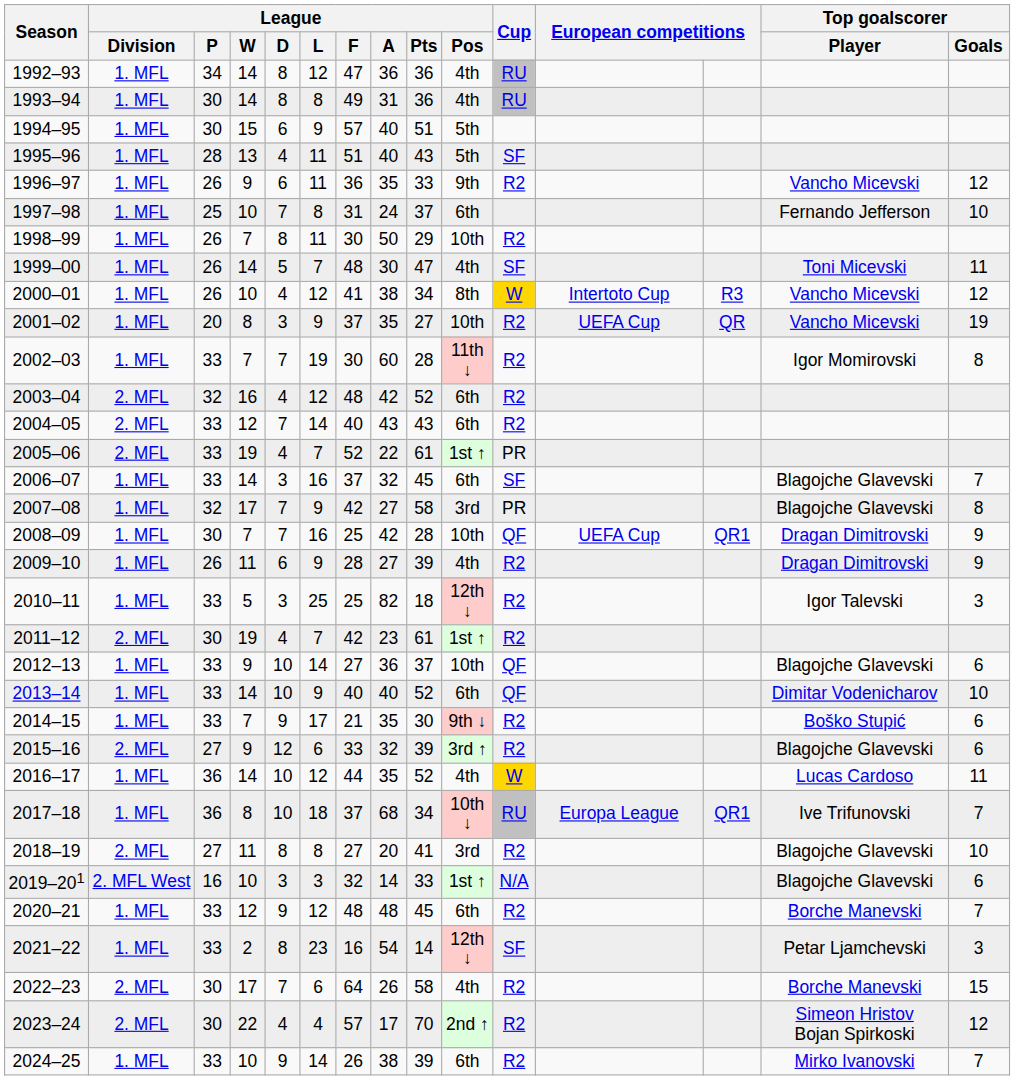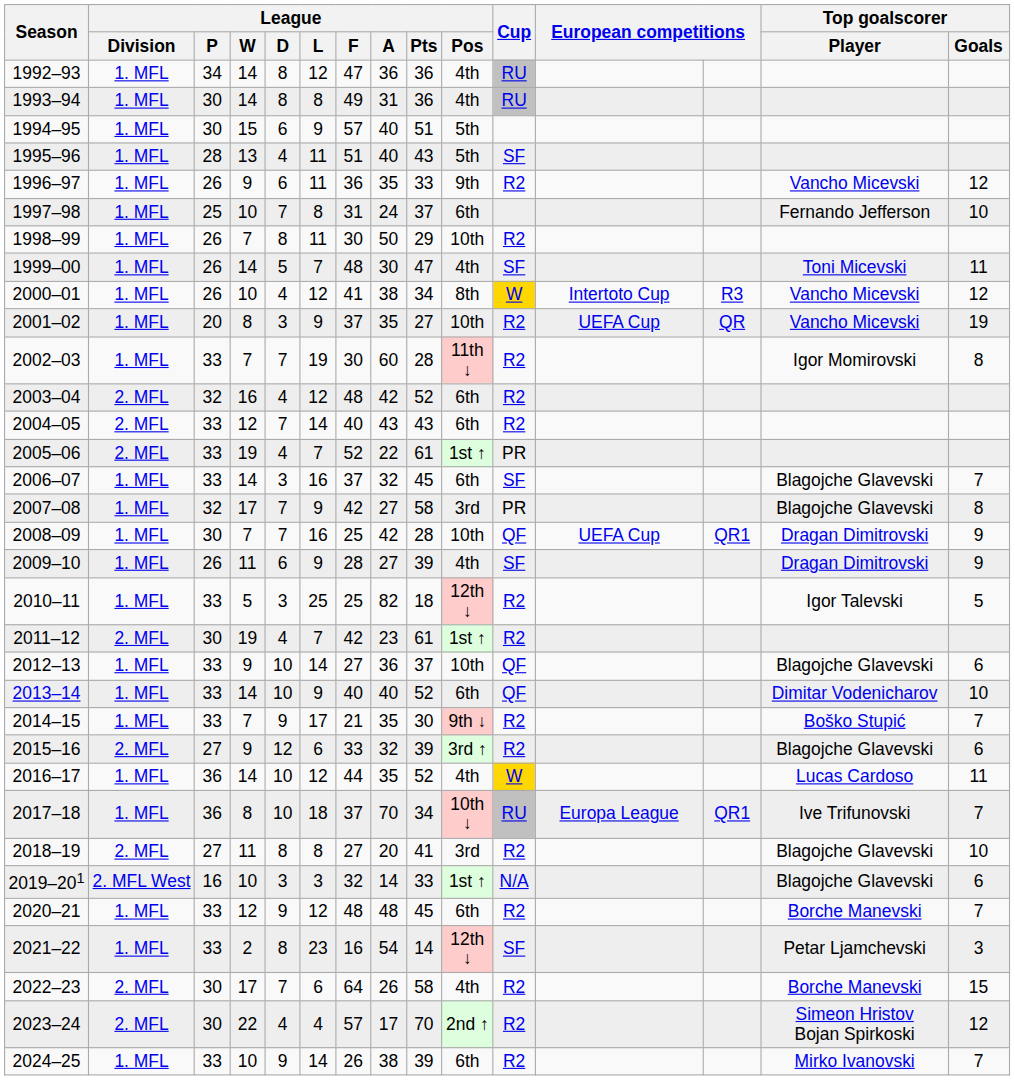 <table class="wikitable" style="text-align:center; font-size:100%">
 <tr>
 <th rowspan=2>Season</th>
 <th colspan=9>League</th>
 <th rowspan=2 width="30"><a href='#'>Cup</a></th>
 <th rowspan=2 colspan=2 width="200"><a href='#'>European competitions</a></th>
 <th colspan=2 width="220">Top goalscorer</th>
 </tr>
 <tr>
 <th>Division</th>
 <th width="25">P</th>
 <th width="25">W</th>
 <th width="25">D</th>
 <th width="25">L</th>
 <th width="25">F</th>
 <th width="25">A</th>
 <th width="25">Pts</th>
 <th width="40">Pos</th>
 <th>Player</th>
 <th>Goals</th>
 </tr>
 <tr>
 <td>1992–93</td>
 <td><a href='#'>1. MFL</a></td>
 <td>34</td>
 <td>14</td>
 <td>8</td>
 <td>12</td>
 <td>47</td>
 <td>36</td>
 <td>36</td>
 <td>4th</td>
 <td bgcolor="silver"><a href='#'>RU</a></td>
 <td></td>
 <td></td>
 <td></td>
 <td></td>
 </tr>
 <tr bgcolor=#EEEEEE>
 <td>1993–94</td>
 <td><a href='#'>1. MFL</a></td>
 <td>30</td>
 <td>14</td>
 <td>8</td>
 <td>8</td>
 <td>49</td>
 <td>31</td>
 <td>36</td>
 <td>4th</td>
 <td bgcolor="silver"><a href='#'>RU</a></td>
 <td></td>
 <td></td>
 <td></td>
 <td></td>
 </tr>
 <tr>
 <td>1994–95</td>
 <td><a href='#'>1. MFL</a></td>
 <td>30</td>
 <td>15</td>
 <td>6</td>
 <td>9</td>
 <td>57</td>
 <td>40</td>
 <td>51</td>
 <td>5th</td>
 <td></td>
 <td></td>
 <td></td>
 <td></td>
 <td></td>
 </tr>
 <tr bgcolor=#EEEEEE>
 <td>1995–96</td>
 <td><a href='#'>1. MFL</a></td>
 <td>28</td>
 <td>13</td>
 <td>4</td>
 <td>11</td>
 <td>51</td>
 <td>40</td>
 <td>43</td>
 <td>5th</td>
 <td><a href='#'>SF</a></td>
 <td></td>
 <td></td>
 <td></td>
 <td></td>
 </tr>
 <tr>
 <td>1996–97</td>
 <td><a href='#'>1. MFL</a></td>
 <td>26</td>
 <td>9</td>
 <td>6</td>
 <td>11</td>
 <td>36</td>
 <td>35</td>
 <td>33</td>
 <td>9th</td>
 <td><a href='#'>R2</a></td>
 <td></td>
 <td></td>
 <td><a href='#'>Vancho Micevski</a></td>
 <td>12</td>
 </tr>
 <tr bgcolor=#EEEEEE>
 <td>1997–98</td>
 <td><a href='#'>1. MFL</a></td>
 <td>25</td>
 <td>10</td>
 <td>7</td>
 <td>8</td>
 <td>31</td>
 <td>24</td>
 <td>37</td>
 <td>6th</td>
 <td></td>
 <td></td>
 <td></td>
 <td>Fernando Jefferson</td>
 <td>10</td>
 </tr>
 <tr>
 <td>1998–99</td>
 <td><a href='#'>1. MFL</a></td>
 <td>26</td>
 <td>7</td>
 <td>8</td>
 <td>11</td>
 <td>30</td>
 <td>50</td>
 <td>29</td>
 <td>10th</td>
 <td><a href='#'>R2</a></td>
 <td></td>
 <td></td>
 <td></td>
 <td></td>
 </tr>
 <tr bgcolor=#EEEEEE>
 <td>1999–00</td>
 <td><a href='#'>1. MFL</a></td>
 <td>26</td>
 <td>14</td>
 <td>5</td>
 <td>7</td>
 <td>48</td>
 <td>30</td>
 <td>47</td>
 <td>4th</td>
 <td><a href='#'>SF</a></td>
 <td></td>
 <td></td>
 <td><a href='#'>Toni Micevski</a></td>
 <td>11</td>
 </tr>
 <tr>
 <td>2000–01</td>
 <td><a href='#'>1. MFL</a></td>
 <td>26</td>
 <td>10</td>
 <td>4</td>
 <td>12</td>
 <td>41</td>
 <td>38</td>
 <td>34</td>
 <td>8th</td>
 <td bgcolor="gold"><a href='#'>W</a></td>
 <td><a href='#'>Intertoto Cup</a></td>
 <td><a href='#'>R3</a></td>
 <td><a href='#'>Vancho Micevski</a></td>
 <td>12</td>
 </tr>
 <tr bgcolor=#EEEEEE>
 <td>2001–02</td>
 <td><a href='#'>1. MFL</a></td>
 <td>20</td>
 <td>8</td>
 <td>3</td>
 <td>9</td>
 <td>37</td>
 <td>35</td>
 <td>27</td>
 <td>10th</td>
 <td><a href='#'>R2</a></td>
 <td><a href='#'>UEFA Cup</a></td>
 <td><a href='#'>QR</a></td>
 <td><a href='#'>Vancho Micevski</a></td>
 <td>19</td>
 </tr>
 <tr>
 <td>2002–03</td>
 <td><a href='#'>1. MFL</a></td>
 <td>33</td>
 <td>7</td>
 <td>7</td>
 <td>19</td>
 <td>30</td>
 <td>60</td>
 <td>28</td>
 <td bgcolor="#FFCCCC">11th ↓</td>
 <td><a href='#'>R2</a></td>
 <td></td>
 <td></td>
 <td>Igor Momirovski</td>
 <td>8</td>
 </tr>
 <tr bgcolor=#EEEEEE>
 <td>2003–04</td>
 <td><a href='#'>2. MFL</a></td>
 <td>32</td>
 <td>16</td>
 <td>4</td>
 <td>12</td>
 <td>48</td>
 <td>42</td>
 <td>52</td>
 <td>6th</td>
 <td><a href='#'>R2</a></td>
 <td></td>
 <td></td>
 <td></td>
 <td></td>
 </tr>
 <tr>
 <td>2004–05</td>
 <td><a href='#'>2. MFL</a></td>
 <td>33</td>
 <td>12</td>
 <td>7</td>
 <td>14</td>
 <td>40</td>
 <td>43</td>
 <td>43</td>
 <td>6th</td>
 <td><a href='#'>R2</a></td>
 <td></td>
 <td></td>
 <td></td>
 <td></td>
 </tr>
 <tr bgcolor=#EEEEEE>
 <td>2005–06</td>
 <td><a href='#'>2. MFL</a></td>
 <td>33</td>
 <td>19</td>
 <td>4</td>
 <td>7</td>
 <td>52</td>
 <td>22</td>
 <td>61</td>
 <td bgcolor="#DDFFDD">1st ↑</td>
 <td>PR</td>
 <td></td>
 <td></td>
 <td></td>
 <td></td>
 </tr>
 <tr>
 <td>2006–07</td>
 <td><a href='#'>1. MFL</a></td>
 <td>33</td>
 <td>14</td>
 <td>3</td>
 <td>16</td>
 <td>37</td>
 <td>32</td>
 <td>45</td>
 <td>6th</td>
 <td><a href='#'>SF</a></td>
 <td></td>
 <td></td>
 <td>Blagojche Glavevski</td>
 <td>7</td>
 </tr>
 <tr bgcolor=#EEEEEE>
 <td>2007–08</td>
 <td><a href='#'>1. MFL</a></td>
 <td>32</td>
 <td>17</td>
 <td>7</td>
 <td>9</td>
 <td>42</td>
 <td>27</td>
 <td>58</td>
 <td>3rd</td>
 <td>PR</td>
 <td></td>
 <td></td>
 <td>Blagojche Glavevski</td>
 <td>8</td>
 </tr>
 <tr>
 <td>2008–09</td>
 <td><a href='#'>1. MFL</a></td>
 <td>30</td>
 <td>7</td>
 <td>7</td>
 <td>16</td>
 <td>25</td>
 <td>42</td>
 <td>28</td>
 <td>10th</td>
 <td><a href='#'>QF</a></td>
 <td><a href='#'>UEFA Cup</a></td>
 <td><a href='#'>QR1</a></td>
 <td><a href='#'>Dragan Dimitrovski</a></td>
 <td>9</td>
 </tr>
 <tr bgcolor=#EEEEEE>
 <td>2009–10</td>
 <td><a href='#'>1. MFL</a></td>
 <td>26</td>
 <td>11</td>
 <td>6</td>
 <td>9</td>
 <td>28</td>
 <td>27</td>
 <td>39</td>
 <td>4th</td>
-<td><a href='#'>R2</a></td>
+<td><a href='#'>SF</a></td>
 <td></td>
 <td></td>
 <td><a href='#'>Dragan Dimitrovski</a></td>
 <td>9</td>
 </tr>
 <tr>
 <td>2010–11</td>
 <td><a href='#'>1. MFL</a></td>
 <td>33</td>
 <td>5</td>
 <td>3</td>
 <td>25</td>
 <td>25</td>
 <td>82</td>
 <td>18</td>
 <td bgcolor="#FFCCCC">12th ↓</td>
 <td><a href='#'>R2</a></td>
 <td></td>
 <td></td>
 <td>Igor Talevski</td>
-<td>3</td>
+<td>5</td>
 </tr>
 <tr bgcolor=#EEEEEE>
 <td>2011–12</td>
 <td><a href='#'>2. MFL</a></td>
 <td>30</td>
 <td>19</td>
 <td>4</td>
 <td>7</td>
 <td>42</td>
 <td>23</td>
 <td>61</td>
 <td bgcolor="#DDFFDD">1st ↑</td>
 <td><a href='#'>R2</a></td>
 <td></td>
 <td></td>
 <td></td>
 <td></td>
 </tr>
 <tr>
 <td>2012–13</td>
 <td><a href='#'>1. MFL</a></td>
 <td>33</td>
 <td>9</td>
 <td>10</td>
 <td>14</td>
 <td>27</td>
 <td>36</td>
 <td>37</td>
 <td>10th</td>
 <td><a href='#'>QF</a></td>
 <td></td>
 <td></td>
 <td>Blagojche Glavevski</td>
 <td>6</td>
 </tr>
 <tr bgcolor=#EEEEEE>
 <td><a href='#'>2013–14</a></td>
 <td><a href='#'>1. MFL</a></td>
 <td>33</td>
 <td>14</td>
 <td>10</td>
 <td>9</td>
 <td>40</td>
 <td>40</td>
 <td>52</td>
 <td>6th</td>
 <td><a href='#'>QF</a></td>
 <td></td>
 <td></td>
 <td><a href='#'>Dimitar Vodenicharov</a></td>
 <td>10</td>
 </tr>
 <tr>
 <td>2014–15</td>
 <td><a href='#'>1. MFL</a></td>
 <td>33</td>
 <td>7</td>
 <td>9</td>
 <td>17</td>
 <td>21</td>
 <td>35</td>
 <td>30</td>
 <td bgcolor="#FFCCCC">9th ↓</td>
 <td><a href='#'>R2</a></td>
 <td></td>
 <td></td>
 <td><a href='#'>Boško Stupić</a></td>
-<td>6</td>
+<td>7</td>
 </tr>
 <tr bgcolor=#EEEEEE>
 <td>2015–16</td>
 <td><a href='#'>2. MFL</a></td>
 <td>27</td>
 <td>9</td>
 <td>12</td>
 <td>6</td>
 <td>33</td>
 <td>32</td>
 <td>39</td>
 <td bgcolor="#DDFFDD">3rd ↑</td>
 <td><a href='#'>R2</a></td>
 <td></td>
 <td></td>
 <td>Blagojche Glavevski</td>
 <td>6</td>
 </tr>
 <tr>
 <td>2016–17</td>
 <td><a href='#'>1. MFL</a></td>
 <td>36</td>
 <td>14</td>
 <td>10</td>
 <td>12</td>
 <td>44</td>
 <td>35</td>
 <td>52</td>
 <td>4th</td>
 <td bgcolor="gold"><a href='#'>W</a></td>
 <td></td>
 <td></td>
 <td><a href='#'>Lucas Cardoso</a></td>
 <td>11</td>
 </tr>
 <tr bgcolor=#EEEEEE>
 <td>2017–18</td>
 <td><a href='#'>1. MFL</a></td>
 <td>36</td>
 <td>8</td>
 <td>10</td>
 <td>18</td>
 <td>37</td>
-<td>68</td>
+<td>70</td>
 <td>34</td>
 <td bgcolor="#FFCCCC">10th ↓</td>
 <td bgcolor="silver"><a href='#'>RU</a></td>
 <td><a href='#'>Europa League</a></td>
 <td><a href='#'>QR1</a></td>
 <td>Ive Trifunovski</td>
 <td>7</td>
 </tr>
 <tr>
 <td>2018–19</td>
 <td><a href='#'>2. MFL</a></td>
 <td>27</td>
 <td>11</td>
 <td>8</td>
 <td>8</td>
 <td>27</td>
 <td>20</td>
 <td>41</td>
 <td>3rd</td>
 <td><a href='#'>R2</a></td>
 <td></td>
 <td></td>
 <td>Blagojche Glavevski</td>
 <td>10</td>
 </tr>
 <tr bgcolor=#EEEEEE>
 <td>2019–20<sup>1</sup></td>
 <td><a href='#'>2. MFL West</a></td>
 <td>16</td>
 <td>10</td>
 <td>3</td>
 <td>3</td>
 <td>32</td>
 <td>14</td>
 <td>33</td>
 <td bgcolor="#DDFFDD">1st ↑</td>
 <td><a href='#'>N/A</a></td>
 <td></td>
 <td></td>
 <td>Blagojche Glavevski</td>
 <td>6</td>
 </tr>
 <tr>
 <td>2020–21</td>
 <td><a href='#'>1. MFL</a></td>
 <td>33</td>
 <td>12</td>
 <td>9</td>
 <td>12</td>
 <td>48</td>
 <td>48</td>
 <td>45</td>
 <td>6th</td>
 <td><a href='#'>R2</a></td>
 <td></td>
 <td></td>
 <td><a href='#'>Borche Manevski</a></td>
 <td>7</td>
 </tr>
 <tr bgcolor=#EEEEEE>
 <td>2021–22</td>
 <td><a href='#'>1. MFL</a></td>
 <td>33</td>
 <td>2</td>
 <td>8</td>
 <td>23</td>
 <td>16</td>
 <td>54</td>
 <td>14</td>
 <td bgcolor="#FFCCCC">12th ↓</td>
 <td><a href='#'>SF</a></td>
 <td></td>
 <td></td>
 <td>Petar Ljamchevski</td>
 <td>3</td>
 </tr>
 <tr>
 <td>2022–23</td>
 <td><a href='#'>2. MFL</a></td>
 <td>30</td>
 <td>17</td>
 <td>7</td>
 <td>6</td>
 <td>64</td>
 <td>26</td>
 <td>58</td>
 <td>4th</td>
 <td><a href='#'>R2</a></td>
 <td></td>
 <td></td>
 <td><a href='#'>Borche Manevski</a></td>
 <td>15</td>
 </tr>
 <tr bgcolor=#EEEEEE>
 <td>2023–24</td>
 <td><a href='#'>2. MFL</a></td>
 <td>30</td>
 <td>22</td>
 <td>4</td>
 <td>4</td>
 <td>57</td>
 <td>17</td>
 <td>70</td>
 <td bgcolor="#DDFFDD">2nd ↑</td>
 <td><a href='#'>R2</a></td>
 <td></td>
 <td></td>
 <td><a href='#'>Simeon Hristov</a><br>Bojan Spirkoski</td>
 <td>12</td>
 </tr>
 <tr>
 <td>2024–25</td>
 <td><a href='#'>1. MFL</a></td>
 <td>33</td>
 <td>10</td>
 <td>9</td>
 <td>14</td>
 <td>26</td>
 <td>38</td>
 <td>39</td>
 <td>6th</td>
 <td><a href='#'>R2</a></td>
 <td></td>
 <td></td>
 <td><a href='#'>Mirko Ivanovski</a></td>
 <td>7</td>
 </tr>
 </table>
